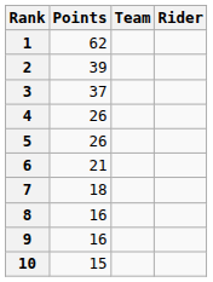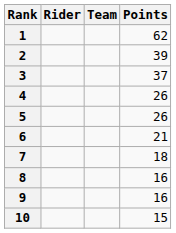 <table class="wikitable" margin-bottom:0;">
 <tr>
 <th scope="col">Rank</th>
+<th scope="col">Rider</th>
+<th scope="col">Team</th>
 <th scope="col">Points</th>
-<th scope="col">Team</th>
-<th scope="col">Rider</th>
 </tr>
 <tr>
 <th scope="row">1</th>
+<td> </td>
+<td></td>
 <td align="right">62</td>
-<td></td>
-<td> </td>
 </tr>
 <tr>
 <th scope="row">2</th>
+<td> </td>
+<td></td>
 <td align="right">39</td>
-<td></td>
-<td> </td>
 </tr>
 <tr>
 <th scope="row">3</th>
-<td align="right">37</td>
 <td></td>
 <td></td>
+<td align="right">37</td>
 </tr>
 <tr>
 <th scope="row">4</th>
-<td align="right">26</td>
 <td></td>
 <td></td>
+<td align="right">26</td>
 </tr>
 <tr>
 <th scope="row">5</th>
-<td align="right">26</td>
 <td></td>
 <td></td>
+<td align="right">26</td>
 </tr>
 <tr>
 <th scope="row">6</th>
-<td align="right">21</td>
 <td></td>
 <td></td>
+<td align="right">21</td>
 </tr>
 <tr>
 <th scope="row">7</th>
-<td align="right">18</td>
 <td></td>
 <td></td>
+<td align="right">18</td>
 </tr>
 <tr>
 <th scope="row">8</th>
-<td align="right">16</td>
 <td></td>
 <td></td>
+<td align="right">16</td>
 </tr>
 <tr>
 <th scope="row">9</th>
+<td> </td>
+<td></td>
 <td align="right">16</td>
-<td></td>
-<td> </td>
 </tr>
 <tr>
 <th scope="row">10</th>
-<td align="right">15</td>
 <td></td>
 <td></td>
+<td align="right">15</td>
 </tr>
 </table>
